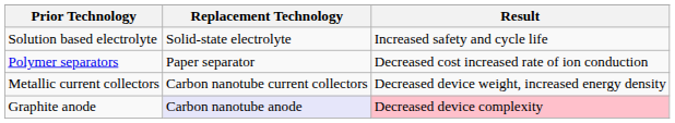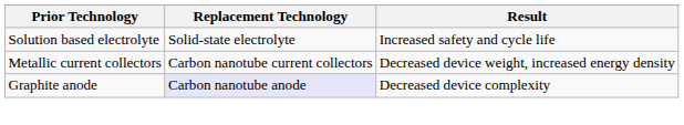 <table class="wikitable">
 <tr>
 </tr>
 <tr>
 <th>Prior Technology</th>
 <th>Replacement Technology</th>
 <th>Result</th>
 </tr>
 <tr>
 <td>Solution based electrolyte</td>
 <td>Solid-state electrolyte</td>
 <td>Increased safety and cycle life</td>
 </tr>
 <tr>
-<td><a href='#'>Polymer separators</a></td>
-<td>Paper separator</td>
-<td>Decreased cost increased rate of ion conduction</td>
-</tr>
-<tr>
 <td>Metallic current collectors</td>
 <td>Carbon nanotube current collectors</td>
 <td>Decreased device weight, increased energy density</td>
 </tr>
 <tr>
 <td>Graphite anode</td>
 <td style="background: lavender;">Carbon nanotube anode</td>
-<td style="background: pink;">Decreased device complexity</td>
+<td>Decreased device complexity</td>
 </tr>
 </table>
